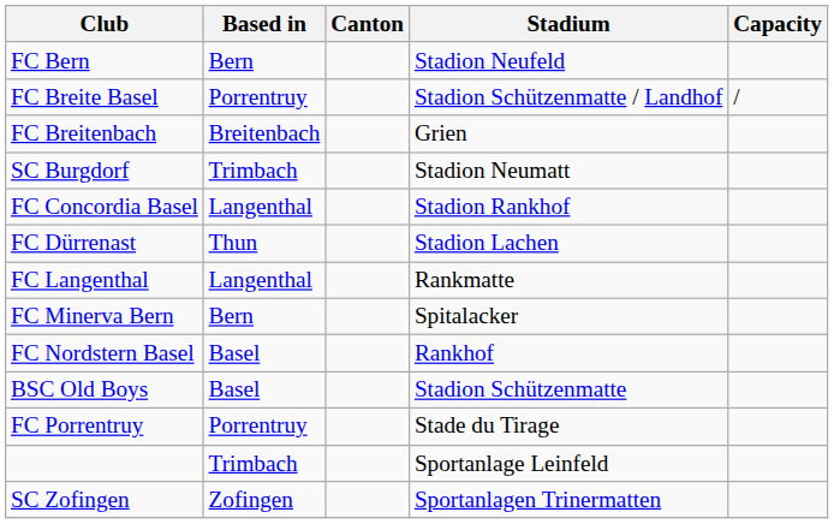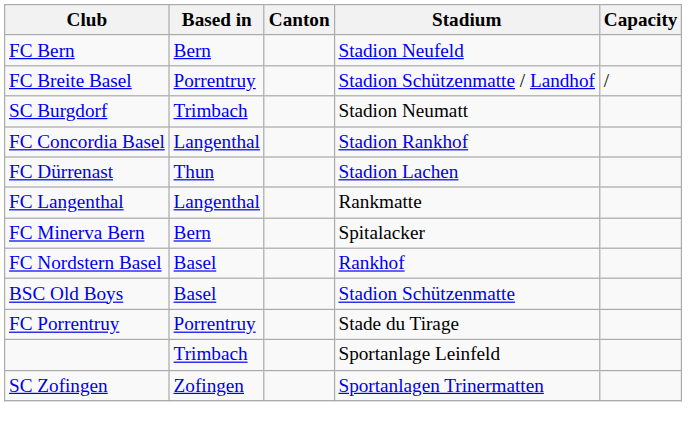 <table class="wikitable">
 <tr>
 <th>Club</th>
 <th>Based in</th>
 <th>Canton</th>
 <th>Stadium</th>
 <th>Capacity</th>
 </tr>
 <tr>
 <td><a href='#'>FC Bern</a></td>
 <td><a href='#'>Bern</a></td>
 <td></td>
 <td><a href='#'>Stadion Neufeld</a></td>
 <td></td>
 </tr>
 <tr>
 <td><a href='#'>FC Breite Basel</a></td>
 <td><a href='#'>Porrentruy</a></td>
 <td></td>
 <td><a href='#'>Stadion Schützenmatte</a> / <a href='#'>Landhof</a></td>
 <td> / </td>
-</tr>
-<tr>
-<td><a href='#'>FC Breitenbach</a></td>
-<td><a href='#'>Breitenbach</a></td>
-<td></td>
-<td>Grien</td>
-<td></td>
 </tr>
 <tr>
 <td><a href='#'>SC Burgdorf</a></td>
 <td><a href='#'>Trimbach</a></td>
 <td></td>
 <td>Stadion Neumatt</td>
 <td></td>
 </tr>
 <tr>
 <td><a href='#'>FC Concordia Basel</a></td>
 <td><a href='#'>Langenthal</a></td>
 <td></td>
 <td><a href='#'>Stadion Rankhof</a></td>
 <td></td>
 </tr>
 <tr>
 <td><a href='#'>FC Dürrenast</a></td>
 <td><a href='#'>Thun</a></td>
 <td></td>
 <td><a href='#'>Stadion Lachen</a></td>
 <td></td>
 </tr>
 <tr>
 <td><a href='#'>FC Langenthal</a></td>
 <td><a href='#'>Langenthal</a></td>
 <td></td>
 <td>Rankmatte</td>
 <td></td>
 </tr>
 <tr>
 <td><a href='#'>FC Minerva Bern</a></td>
 <td><a href='#'>Bern</a></td>
 <td></td>
 <td>Spitalacker</td>
 <td></td>
 </tr>
 <tr>
 <td><a href='#'>FC Nordstern Basel</a></td>
 <td><a href='#'>Basel</a></td>
 <td></td>
 <td><a href='#'>Rankhof</a></td>
 <td></td>
 </tr>
 <tr>
 <td><a href='#'>BSC Old Boys</a></td>
 <td><a href='#'>Basel</a></td>
 <td></td>
 <td><a href='#'>Stadion Schützenmatte</a></td>
 <td></td>
 </tr>
 <tr>
 <td><a href='#'>FC Porrentruy</a></td>
 <td><a href='#'>Porrentruy</a></td>
 <td></td>
 <td>Stade du Tirage</td>
 <td></td>
 </tr>
 <tr>
 <td></td>
 <td><a href='#'>Trimbach</a></td>
 <td></td>
 <td>Sportanlage Leinfeld</td>
 <td></td>
 </tr>
 <tr>
 <td><a href='#'>SC Zofingen</a></td>
 <td><a href='#'>Zofingen</a></td>
 <td></td>
 <td><a href='#'>Sportanlagen Trinermatten</a></td>
 <td></td>
 </tr>
 <tr>
 </tr>
 </table>
